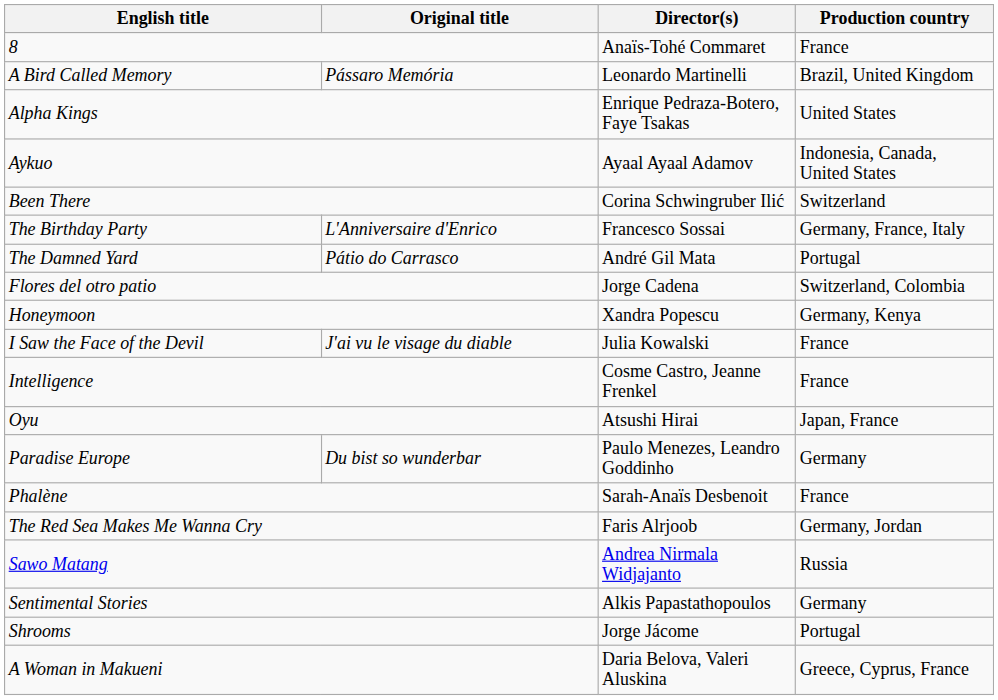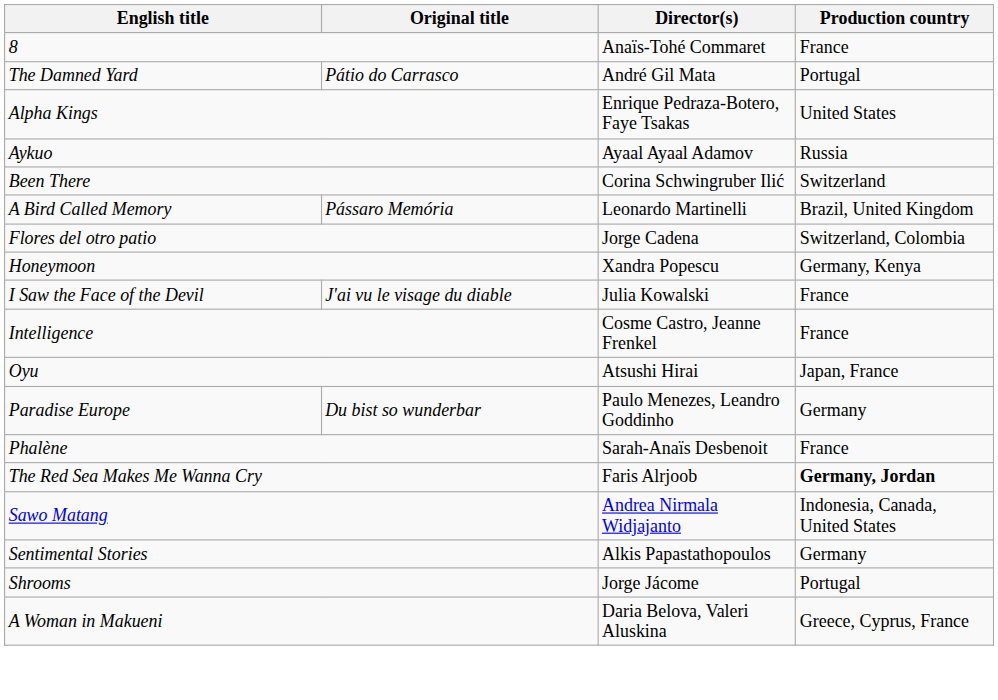 <table class="wikitable" width=100%>
 <tr>
 <th scope="col" width="32%">English title</th>
 <th scope="col" width="28%">Original title</th>
 <th scope="col" width="20%">Director(s)</th>
 <th scope="col" width="20%">Production country</th>
 </tr>
 <tr>
 <td colspan=2><em>8</em></td>
 <td>Anaïs-Tohé Commaret</td>
 <td>France</td>
 </tr>
 <tr>
-<td><em>A Bird Called Memory</em></td>
-<td><em>Pássaro Memória</em></td>
-<td>Leonardo Martinelli</td>
-<td>Brazil, United Kingdom</td>
+<td><em>The Damned Yard</em></td>
+<td><em>Pátio do Carrasco</em></td>
+<td>André Gil Mata</td>
+<td>Portugal</td>
 </tr>
 <tr>
 <td colspan=2><em>Alpha Kings</em></td>
 <td>Enrique Pedraza-Botero, Faye Tsakas</td>
 <td>United States</td>
 </tr>
 <tr>
 <td colspan=2><em>Aykuo</em></td>
 <td>Ayaal Ayaal Adamov</td>
-<td>Indonesia, Canada, United States</td>
+<td>Russia</td>
 </tr>
 <tr>
 <td colspan=2><em>Been There</em></td>
 <td>Corina Schwingruber Ilić</td>
 <td>Switzerland</td>
 </tr>
 <tr>
-<td><em>The Birthday Party</em></td>
-<td><em>L'Anniversaire d'Enrico</em></td>
-<td>Francesco Sossai</td>
-<td>Germany, France, Italy</td>
-</tr>
-<tr>
-<td><em>The Damned Yard</em></td>
-<td><em>Pátio do Carrasco</em></td>
-<td>André Gil Mata</td>
-<td>Portugal</td>
+<td><em>A Bird Called Memory</em></td>
+<td><em>Pássaro Memória</em></td>
+<td>Leonardo Martinelli</td>
+<td>Brazil, United Kingdom</td>
 </tr>
 <tr>
 <td colspan=2><em>Flores del otro patio</em></td>
 <td>Jorge Cadena</td>
 <td>Switzerland, Colombia</td>
 </tr>
 <tr>
 <td colspan=2><em>Honeymoon</em></td>
 <td>Xandra Popescu</td>
 <td>Germany, Kenya</td>
 </tr>
 <tr>
 <td><em>I Saw the Face of the Devil</em></td>
 <td><em>J'ai vu le visage du diable</em></td>
 <td>Julia Kowalski</td>
 <td>France</td>
 </tr>
 <tr>
 <td colspan=2><em>Intelligence</em></td>
 <td>Cosme Castro, Jeanne Frenkel</td>
 <td>France</td>
 </tr>
 <tr>
 <td colspan=2><em>Oyu</em></td>
 <td>Atsushi Hirai</td>
 <td>Japan, France</td>
 </tr>
 <tr>
 <td><em>Paradise Europe</em></td>
 <td><em>Du bist so wunderbar</em></td>
 <td>Paulo Menezes, Leandro Goddinho</td>
 <td>Germany</td>
 </tr>
 <tr>
 <td colspan=2><em>Phalène</em></td>
 <td>Sarah-Anaïs Desbenoit</td>
 <td>France</td>
 </tr>
 <tr>
 <td colspan=2><em>The Red Sea Makes Me Wanna Cry</em></td>
 <td>Faris Alrjoob</td>
-<td>Germany, Jordan</td>
+<td><strong>Germany, Jordan</strong></td>
 </tr>
 <tr>
 <td colspan=2><em><a href='#'>Sawo Matang</a></em></td>
 <td><a href='#'>Andrea Nirmala Widjajanto</a></td>
-<td>Russia</td>
+<td>Indonesia, Canada, United States</td>
 </tr>
 <tr>
 <td colspan=2><em>Sentimental Stories</em></td>
 <td>Alkis Papastathopoulos</td>
 <td>Germany</td>
 </tr>
 <tr>
 <td colspan=2><em>Shrooms</em></td>
 <td>Jorge Jácome</td>
 <td>Portugal</td>
 </tr>
 <tr>
 <td colspan=2><em>A Woman in Makueni</em></td>
 <td>Daria Belova, Valeri Aluskina</td>
 <td>Greece, Cyprus, France</td>
 </tr>
 </table>
